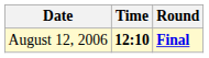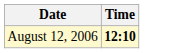 <table class="wikitable">
 <tr>
 <th>Date</th>
 <th>Time</th>
-<th>Round</th>
 </tr>
 <tr style=background:lemonchiffon>
 <td>August 12, 2006</td>
 <td><strong>12:10</strong></td>
-<td><strong><a href='#'>Final</a></strong></td>
 </tr>
 </table>
